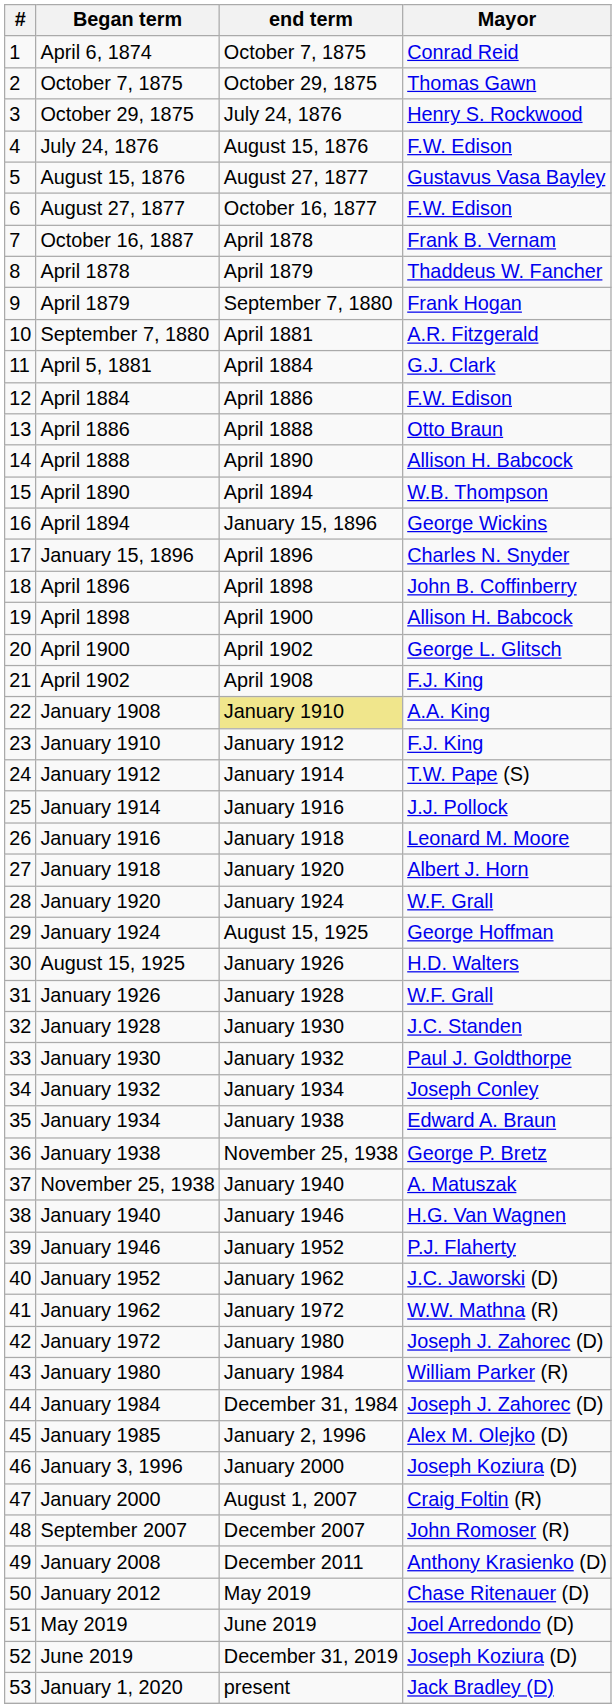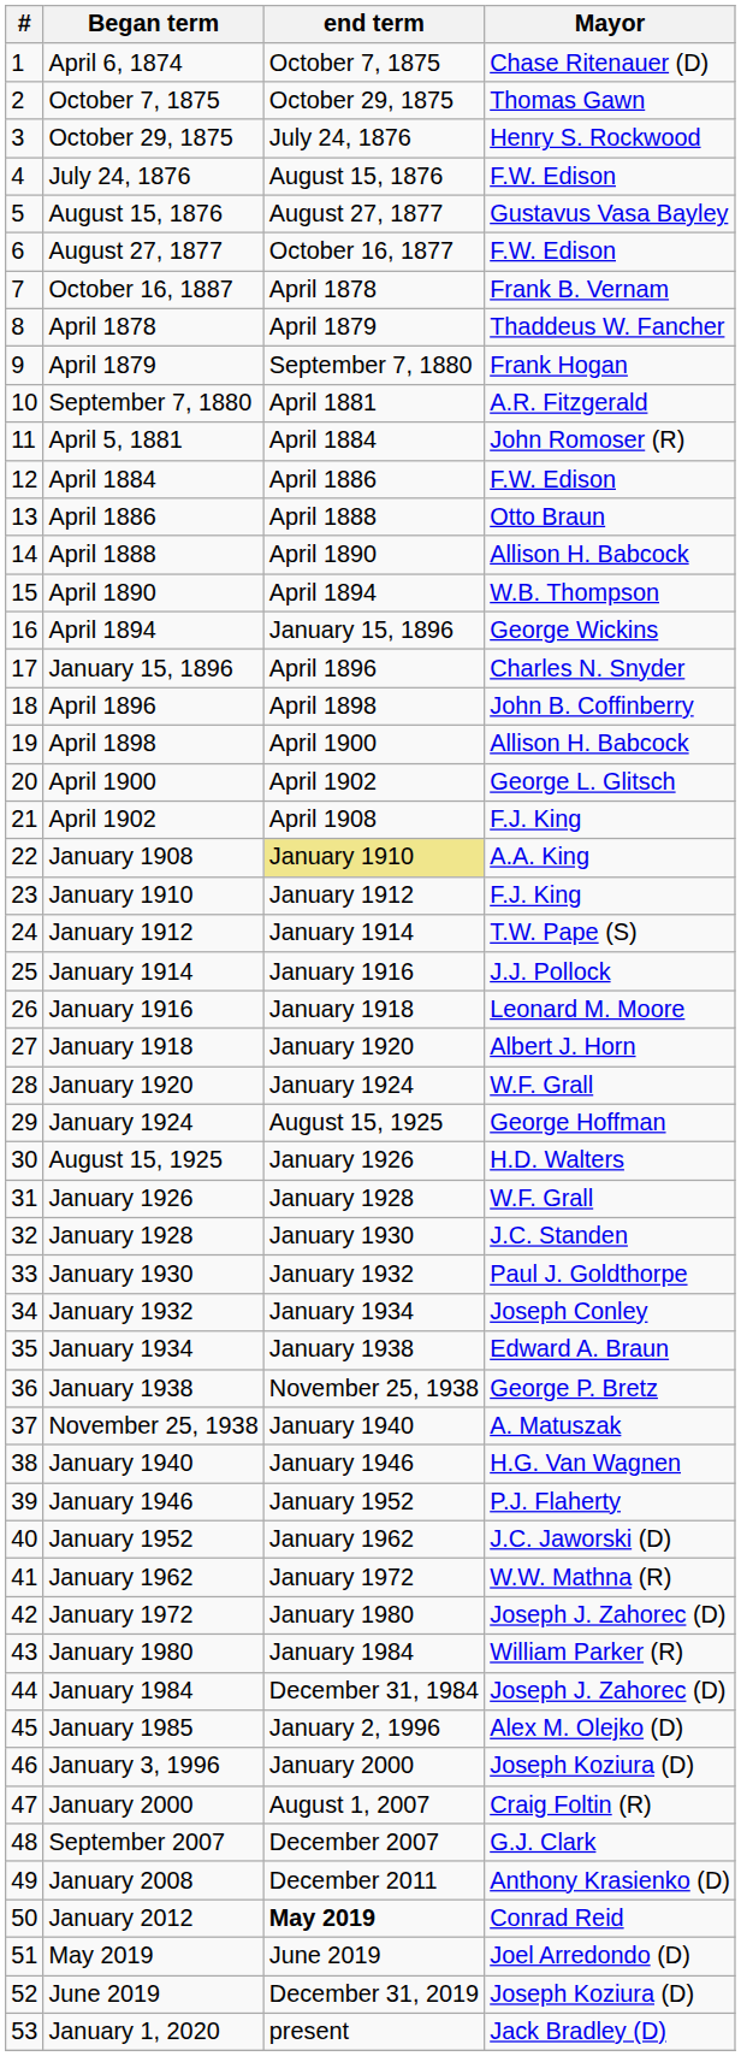 <table class="wikitable sortable">
 <tr>
 <th>#</th>
 <th>Began term</th>
 <th>end term</th>
 <th>Mayor</th>
 </tr>
 <tr>
 <td>1</td>
 <td>April 6, 1874</td>
 <td>October 7, 1875</td>
-<td><a href='#'>Conrad Reid</a></td>
+<td><a href='#'>Chase Ritenauer</a> (D)</td>
 </tr>
 <tr>
 <td>2</td>
 <td>October 7, 1875</td>
 <td>October 29, 1875</td>
 <td><a href='#'>Thomas Gawn</a></td>
 </tr>
 <tr>
 <td>3</td>
 <td>October 29, 1875</td>
 <td>July 24, 1876</td>
 <td><a href='#'>Henry S. Rockwood</a></td>
 </tr>
 <tr>
 <td>4</td>
 <td>July 24, 1876</td>
 <td>August 15, 1876</td>
 <td><a href='#'>F.W. Edison</a></td>
 </tr>
 <tr>
 <td>5</td>
 <td>August 15, 1876</td>
 <td>August 27, 1877</td>
 <td><a href='#'>Gustavus Vasa Bayley</a></td>
 </tr>
 <tr>
 <td>6</td>
 <td>August 27, 1877</td>
 <td>October 16, 1877</td>
 <td><a href='#'>F.W. Edison</a></td>
 </tr>
 <tr>
 <td>7</td>
 <td>October 16, 1887</td>
 <td>April 1878</td>
 <td><a href='#'>Frank B. Vernam</a></td>
 </tr>
 <tr>
 <td>8</td>
 <td>April 1878</td>
 <td>April 1879</td>
 <td><a href='#'>Thaddeus W. Fancher</a></td>
 </tr>
 <tr>
 <td>9</td>
 <td>April 1879</td>
 <td>September 7, 1880</td>
 <td><a href='#'>Frank Hogan</a></td>
 </tr>
 <tr>
 <td>10</td>
 <td>September 7, 1880</td>
 <td>April 1881</td>
 <td><a href='#'>A.R. Fitzgerald</a></td>
 </tr>
 <tr>
 <td>11</td>
 <td>April 5, 1881</td>
 <td>April 1884</td>
-<td><a href='#'>G.J. Clark</a></td>
+<td><a href='#'>John Romoser</a> (R)</td>
 </tr>
 <tr>
 <td>12</td>
 <td>April 1884</td>
 <td>April 1886</td>
 <td><a href='#'>F.W. Edison</a></td>
 </tr>
 <tr>
 <td>13</td>
 <td>April 1886</td>
 <td>April 1888</td>
 <td><a href='#'>Otto Braun</a></td>
 </tr>
 <tr>
 <td>14</td>
 <td>April 1888</td>
 <td>April 1890</td>
 <td><a href='#'>Allison H. Babcock</a></td>
 </tr>
 <tr>
 <td>15</td>
 <td>April 1890</td>
 <td>April 1894</td>
 <td><a href='#'>W.B. Thompson</a></td>
 </tr>
 <tr>
 <td>16</td>
 <td>April 1894</td>
 <td>January 15, 1896</td>
 <td><a href='#'>George Wickins</a></td>
 </tr>
 <tr>
 <td>17</td>
 <td>January 15, 1896</td>
 <td>April 1896</td>
 <td><a href='#'>Charles N. Snyder</a></td>
 </tr>
 <tr>
 <td>18</td>
 <td>April 1896</td>
 <td>April 1898</td>
 <td><a href='#'>John B. Coffinberry</a></td>
 </tr>
 <tr>
 <td>19</td>
 <td>April 1898</td>
 <td>April 1900</td>
 <td><a href='#'>Allison H. Babcock</a></td>
 </tr>
 <tr>
 <td>20</td>
 <td>April 1900</td>
 <td>April 1902</td>
 <td><a href='#'>George L. Glitsch</a></td>
 </tr>
 <tr>
 <td>21</td>
 <td>April 1902</td>
 <td>April 1908</td>
 <td><a href='#'>F.J. King</a></td>
 </tr>
 <tr>
 <td>22</td>
 <td>January 1908</td>
 <td style="background: khaki;">January 1910</td>
 <td><a href='#'>A.A. King</a></td>
 </tr>
 <tr>
 <td>23</td>
 <td>January 1910</td>
 <td>January 1912</td>
 <td><a href='#'>F.J. King</a></td>
 </tr>
 <tr>
 <td>24</td>
 <td>January 1912</td>
 <td>January 1914</td>
 <td><a href='#'>T.W. Pape</a> (S)</td>
 </tr>
 <tr>
 <td>25</td>
 <td>January 1914</td>
 <td>January 1916</td>
 <td><a href='#'>J.J. Pollock</a></td>
 </tr>
 <tr>
 <td>26</td>
 <td>January 1916</td>
 <td>January 1918</td>
 <td><a href='#'>Leonard M. Moore</a></td>
 </tr>
 <tr>
 <td>27</td>
 <td>January 1918</td>
 <td>January 1920</td>
 <td><a href='#'>Albert J. Horn</a></td>
 </tr>
 <tr>
 <td>28</td>
 <td>January 1920</td>
 <td>January 1924</td>
 <td><a href='#'>W.F. Grall</a></td>
 </tr>
 <tr>
 <td>29</td>
 <td>January 1924</td>
 <td>August 15, 1925</td>
 <td><a href='#'>George Hoffman</a></td>
 </tr>
 <tr>
 <td>30</td>
 <td>August 15, 1925</td>
 <td>January 1926</td>
 <td><a href='#'>H.D. Walters</a></td>
 </tr>
 <tr>
 <td>31</td>
 <td>January 1926</td>
 <td>January 1928</td>
 <td><a href='#'>W.F. Grall</a></td>
 </tr>
 <tr>
 <td>32</td>
 <td>January 1928</td>
 <td>January 1930</td>
 <td><a href='#'>J.C. Standen</a></td>
 </tr>
 <tr>
 <td>33</td>
 <td>January 1930</td>
 <td>January 1932</td>
 <td><a href='#'>Paul J. Goldthorpe</a></td>
 </tr>
 <tr>
 <td>34</td>
 <td>January 1932</td>
 <td>January 1934</td>
 <td><a href='#'>Joseph Conley</a></td>
 </tr>
 <tr>
 <td>35</td>
 <td>January 1934</td>
 <td>January 1938</td>
 <td><a href='#'>Edward A. Braun</a></td>
 </tr>
 <tr>
 <td>36</td>
 <td>January 1938</td>
 <td>November 25, 1938</td>
 <td><a href='#'>George P. Bretz</a></td>
 </tr>
 <tr>
 <td>37</td>
 <td>November 25, 1938</td>
 <td>January 1940</td>
 <td><a href='#'>A. Matuszak</a></td>
 </tr>
 <tr>
 <td>38</td>
 <td>January 1940</td>
 <td>January 1946</td>
 <td><a href='#'>H.G. Van Wagnen</a></td>
 </tr>
 <tr>
 <td>39</td>
 <td>January 1946</td>
 <td>January 1952</td>
 <td><a href='#'>P.J. Flaherty</a></td>
 </tr>
 <tr>
 <td>40</td>
 <td>January 1952</td>
 <td>January 1962</td>
 <td><a href='#'>J.C. Jaworski</a> (D)</td>
 </tr>
 <tr>
 <td>41</td>
 <td>January 1962</td>
 <td>January 1972</td>
 <td><a href='#'>W.W. Mathna</a> (R)</td>
 </tr>
 <tr>
 <td>42</td>
 <td>January 1972</td>
 <td>January 1980</td>
 <td><a href='#'>Joseph J. Zahorec</a> (D)</td>
 </tr>
 <tr>
 <td>43</td>
 <td>January 1980</td>
 <td>January 1984</td>
 <td><a href='#'>William Parker</a> (R)</td>
 </tr>
 <tr>
 <td>44</td>
 <td>January 1984</td>
 <td>December 31, 1984</td>
 <td><a href='#'>Joseph J. Zahorec</a> (D)</td>
 </tr>
 <tr>
 <td>45</td>
 <td>January 1985</td>
 <td>January 2, 1996</td>
 <td><a href='#'>Alex M. Olejko</a> (D)</td>
 </tr>
 <tr>
 <td>46</td>
 <td>January 3, 1996</td>
 <td>January 2000</td>
 <td><a href='#'>Joseph Koziura</a> (D)</td>
 </tr>
 <tr>
 <td>47</td>
 <td>January 2000</td>
 <td>August 1, 2007</td>
 <td><a href='#'>Craig Foltin</a> (R)</td>
 </tr>
 <tr>
 <td>48</td>
 <td>September 2007</td>
 <td>December 2007</td>
-<td><a href='#'>John Romoser</a> (R)</td>
+<td><a href='#'>G.J. Clark</a></td>
 </tr>
 <tr>
 <td>49</td>
 <td>January 2008</td>
 <td>December 2011</td>
 <td><a href='#'>Anthony Krasienko</a> (D)</td>
 </tr>
 <tr>
 <td>50</td>
 <td>January 2012</td>
-<td>May 2019</td>
-<td><a href='#'>Chase Ritenauer</a> (D)</td>
+<td><strong>May 2019</strong></td>
+<td><a href='#'>Conrad Reid</a></td>
 </tr>
 <tr>
 <td>51</td>
 <td>May 2019</td>
 <td>June 2019</td>
 <td><a href='#'>Joel Arredondo</a> (D)</td>
 </tr>
 <tr>
 <td>52</td>
 <td>June 2019</td>
 <td>December 31, 2019</td>
 <td><a href='#'>Joseph Koziura</a> (D)</td>
 </tr>
 <tr>
 <td>53</td>
 <td>January 1, 2020</td>
 <td>present</td>
 <td><a href='#'>Jack Bradley (D)</a></td>
 </tr>
 <tr>
 </tr>
 </table>
